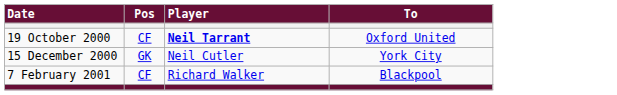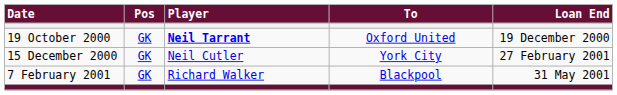 <table class="wikitable">
 <tr>
 <th style="background:#670E36; color:#ffffff; text-align:left; width:130px">Date</th>
 <th style="background:#670E36; color:#ffffff; text-align:center; width:40px">Pos</th>
 <th style="background:#670E36; color:#ffffff; text-align:left; width:180px">Player</th>
 <th style="background:#670E36; color:#ffffff; text-align:center; width:180px">To</th>
+<th style="background:#670E36; color:#ffffff; text-align:right; width:130px">Loan End</th>
 </tr>
 <tr>
+<th></th>
 <th></th>
 <th></th>
 <th></th>
 <th></th>
 </tr>
 <tr>
 <td>19 October 2000</td>
-<td style="text-align:center;"><a href='#'>CF</a></td>
+<td style="text-align:center;"><a href='#'>GK</a></td>
 <td><strong> <a href='#'>Neil Tarrant</a></strong></td>
 <td style="text-align:center;"><a href='#'>Oxford United</a></td>
+<td style="text-align:right;">19 December 2000</td>
 </tr>
 <tr>
 <td>15 December 2000</td>
 <td style="text-align:center;"><a href='#'>GK</a></td>
 <td><a href='#'>Neil Cutler</a></td>
 <td style="text-align:center;"><a href='#'>York City</a></td>
+<td style="text-align:right;">27 February 2001</td>
 </tr>
 <tr>
 <td>7 February 2001</td>
-<td style="text-align:center;"><a href='#'>CF</a></td>
+<td style="text-align:center;"><a href='#'>GK</a></td>
 <td><a href='#'>Richard Walker</a></td>
 <td style="text-align:center;"><a href='#'>Blackpool</a></td>
+<td style="text-align:right;">31 May 2001</td>
 </tr>
 <tr>
 <th style="background:#670E36;"></th>
 <th style="background:#670E36;"></th>
 <th style="background:#670E36;"></th>
 <th style="background:#670E36;"></th>
+<th style="background:#670E36;"></th>
 </tr>
 </table>
